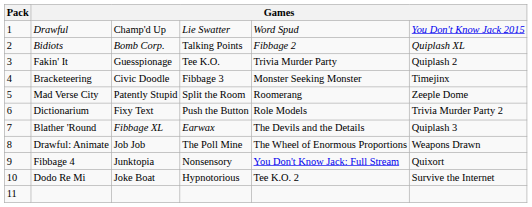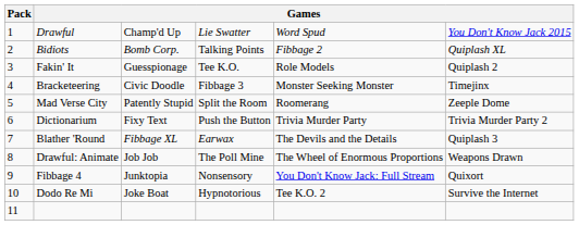 <table class="wikitable">
 <tr>
 <th>Pack</th>
 <th colspan = 5>Games</th>
 </tr>
 <tr>
 <td>1</td>
 <td><em>Drawful</em></td>
 <td></em>Champ'd Up<em></td>
 <td><em>Lie Swatter</em></td>
 <td><em>Word Spud</em></td>
 <td><em><a href='#'>You Don't Know Jack 2015</a></em></td>
 </tr>
 <tr>
 <td>2</td>
 <td><em>Bidiots</em></td>
 <td><em>Bomb Corp.</em></td>
 <td></em>Talking Points<em></td>
 <td><em>Fibbage 2</em></td>
 <td><em>Quiplash XL</td>
 </tr>
 <tr>
 <td>3</td>
 <td></em>Fakin' It<em></td>
 <td></em>Guesspionage<em></td>
 <td></em>Tee K.O.<em></td>
-<td></em>Trivia Murder Party<em></td>
+<td></em>Role Models<em></td>
 <td></em>Quiplash 2<em></td>
 </tr>
 <tr>
 <td>4</td>
 <td></em>Bracketeering<em></td>
 <td></em>Civic Doodle<em></td>
 <td></em>Fibbage 3<em></td>
 <td></em>Monster Seeking Monster<em></td>
 <td></em>Timejinx<em></td>
 </tr>
 <tr>
 <td>5</td>
 <td></em>Mad Verse City<em></td>
 <td></em>Patently Stupid<em></td>
 <td></em>Split the Room<em></td>
 <td></em>Roomerang<em></td>
 <td></em>Zeeple Dome<em></td>
 </tr>
 <tr>
 <td>6</td>
 <td></em>Dictionarium<em></td>
 <td></em>Fixy Text<em></td>
 <td></em>Push the Button<em></td>
-<td></em>Role Models<em></td>
+<td></em>Trivia Murder Party<em></td>
 <td></em>Trivia Murder Party 2<em></td>
 </tr>
 <tr>
 <td>7</td>
 <td></em>Blather 'Round<em></td>
 <td><em>Fibbage XL</em></td>
 <td><em>Earwax</em></td>
 <td></em>The Devils and the Details<em></td>
 <td></em>Quiplash 3<em></td>
 </tr>
 <tr>
 <td>8</td>
 <td></em>Drawful: Animate<em></td>
 <td></em>Job Job<em></td>
 <td></em>The Poll Mine<em></td>
 <td></em>The Wheel of Enormous Proportions<em></td>
 <td></em>Weapons Drawn<em></td>
 </tr>
 <tr>
 <td>9</td>
 <td></em>Fibbage 4<em></td>
 <td></em>Junktopia<em></td>
 <td></em>Nonsensory<em></td>
 <td></em><a href='#'>You Don't Know Jack: Full Stream</a><em></td>
 <td></em>Quixort<em></td>
 </tr>
 <tr>
 <td>10</td>
 <td></em>Dodo Re Mi<em></td>
 <td></em>Joke Boat<em></td>
 <td></em>Hypnotorious<em></td>
 <td></em>Tee K.O. 2<em></td>
 <td></em>Survive the Internet<em></td>
 </tr>
 <tr>
 <td>11</td>
 <td></td>
 <td></td>
 <td></td>
 <td></td>
 <td></td>
 </tr>
 </table>
